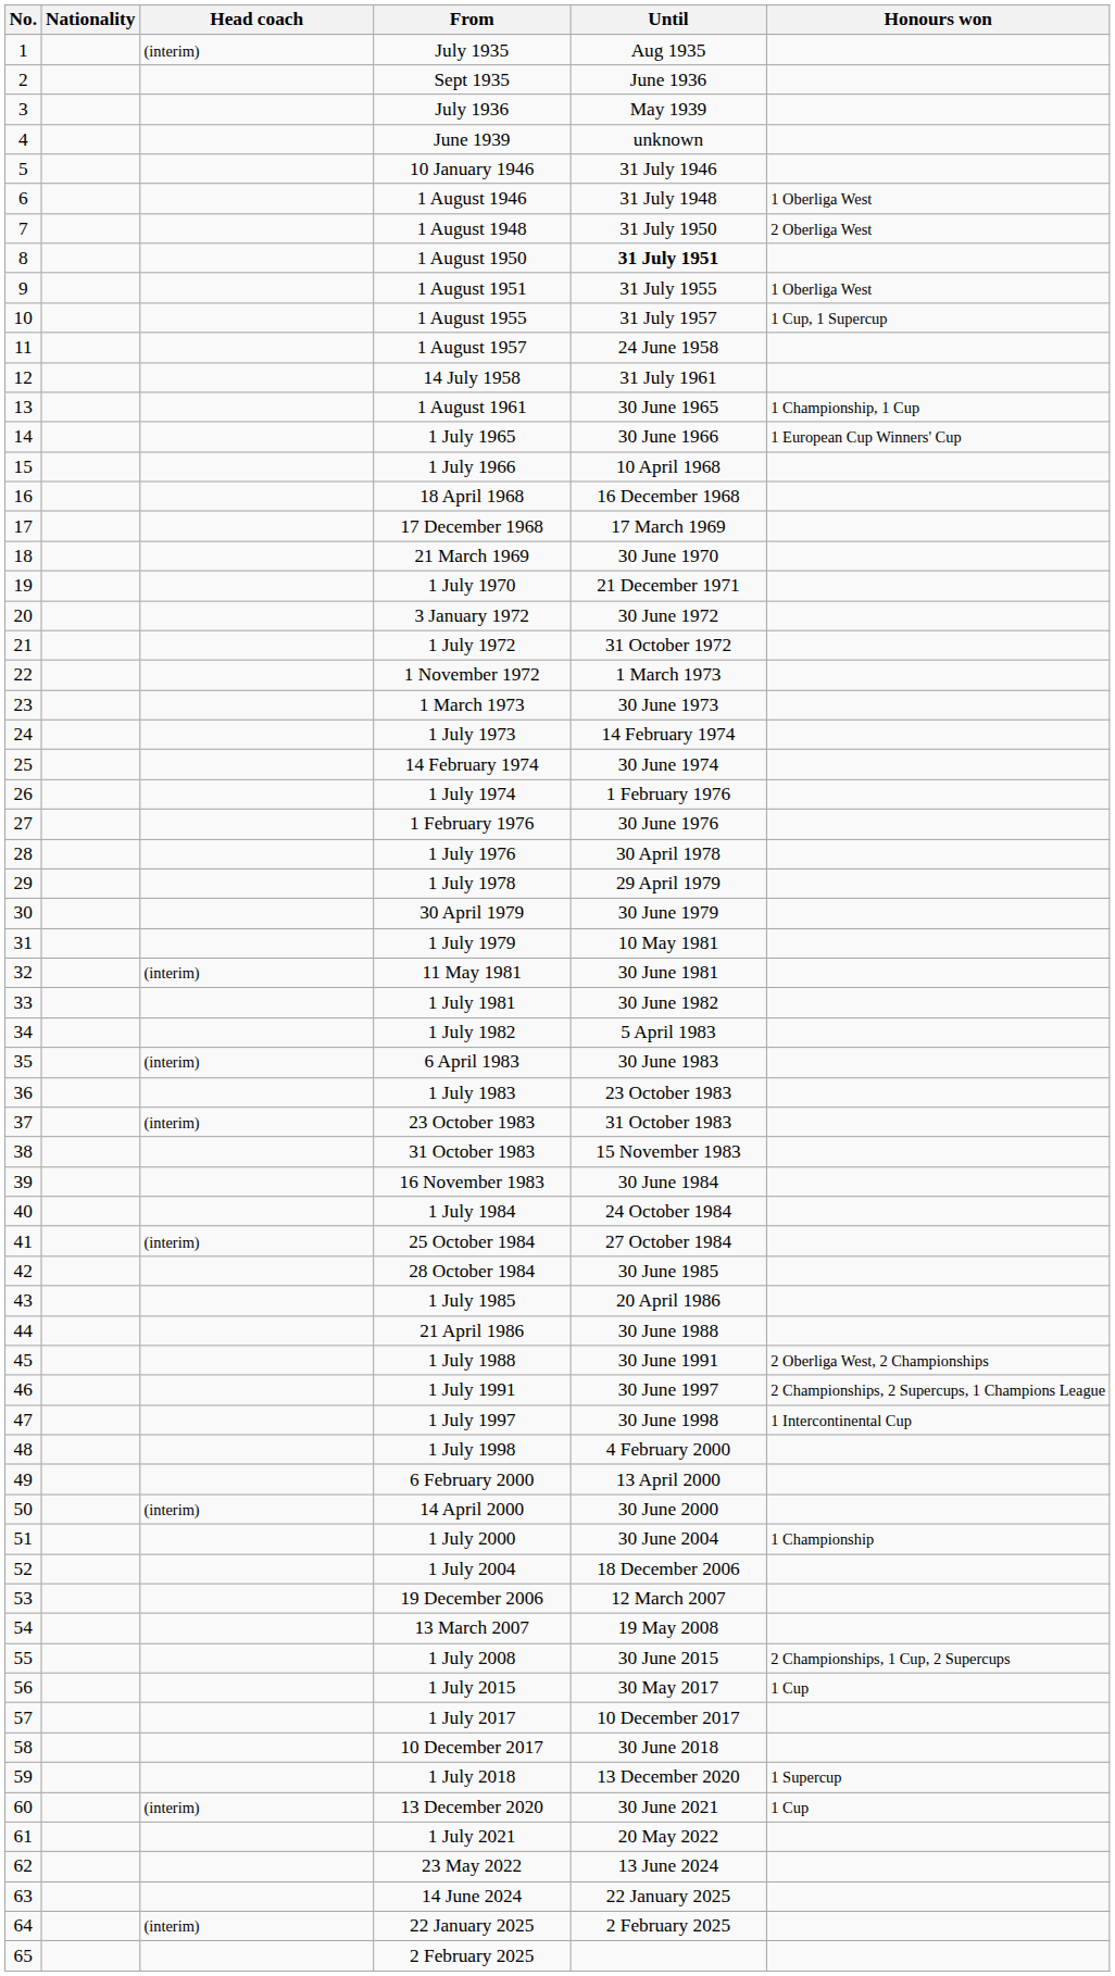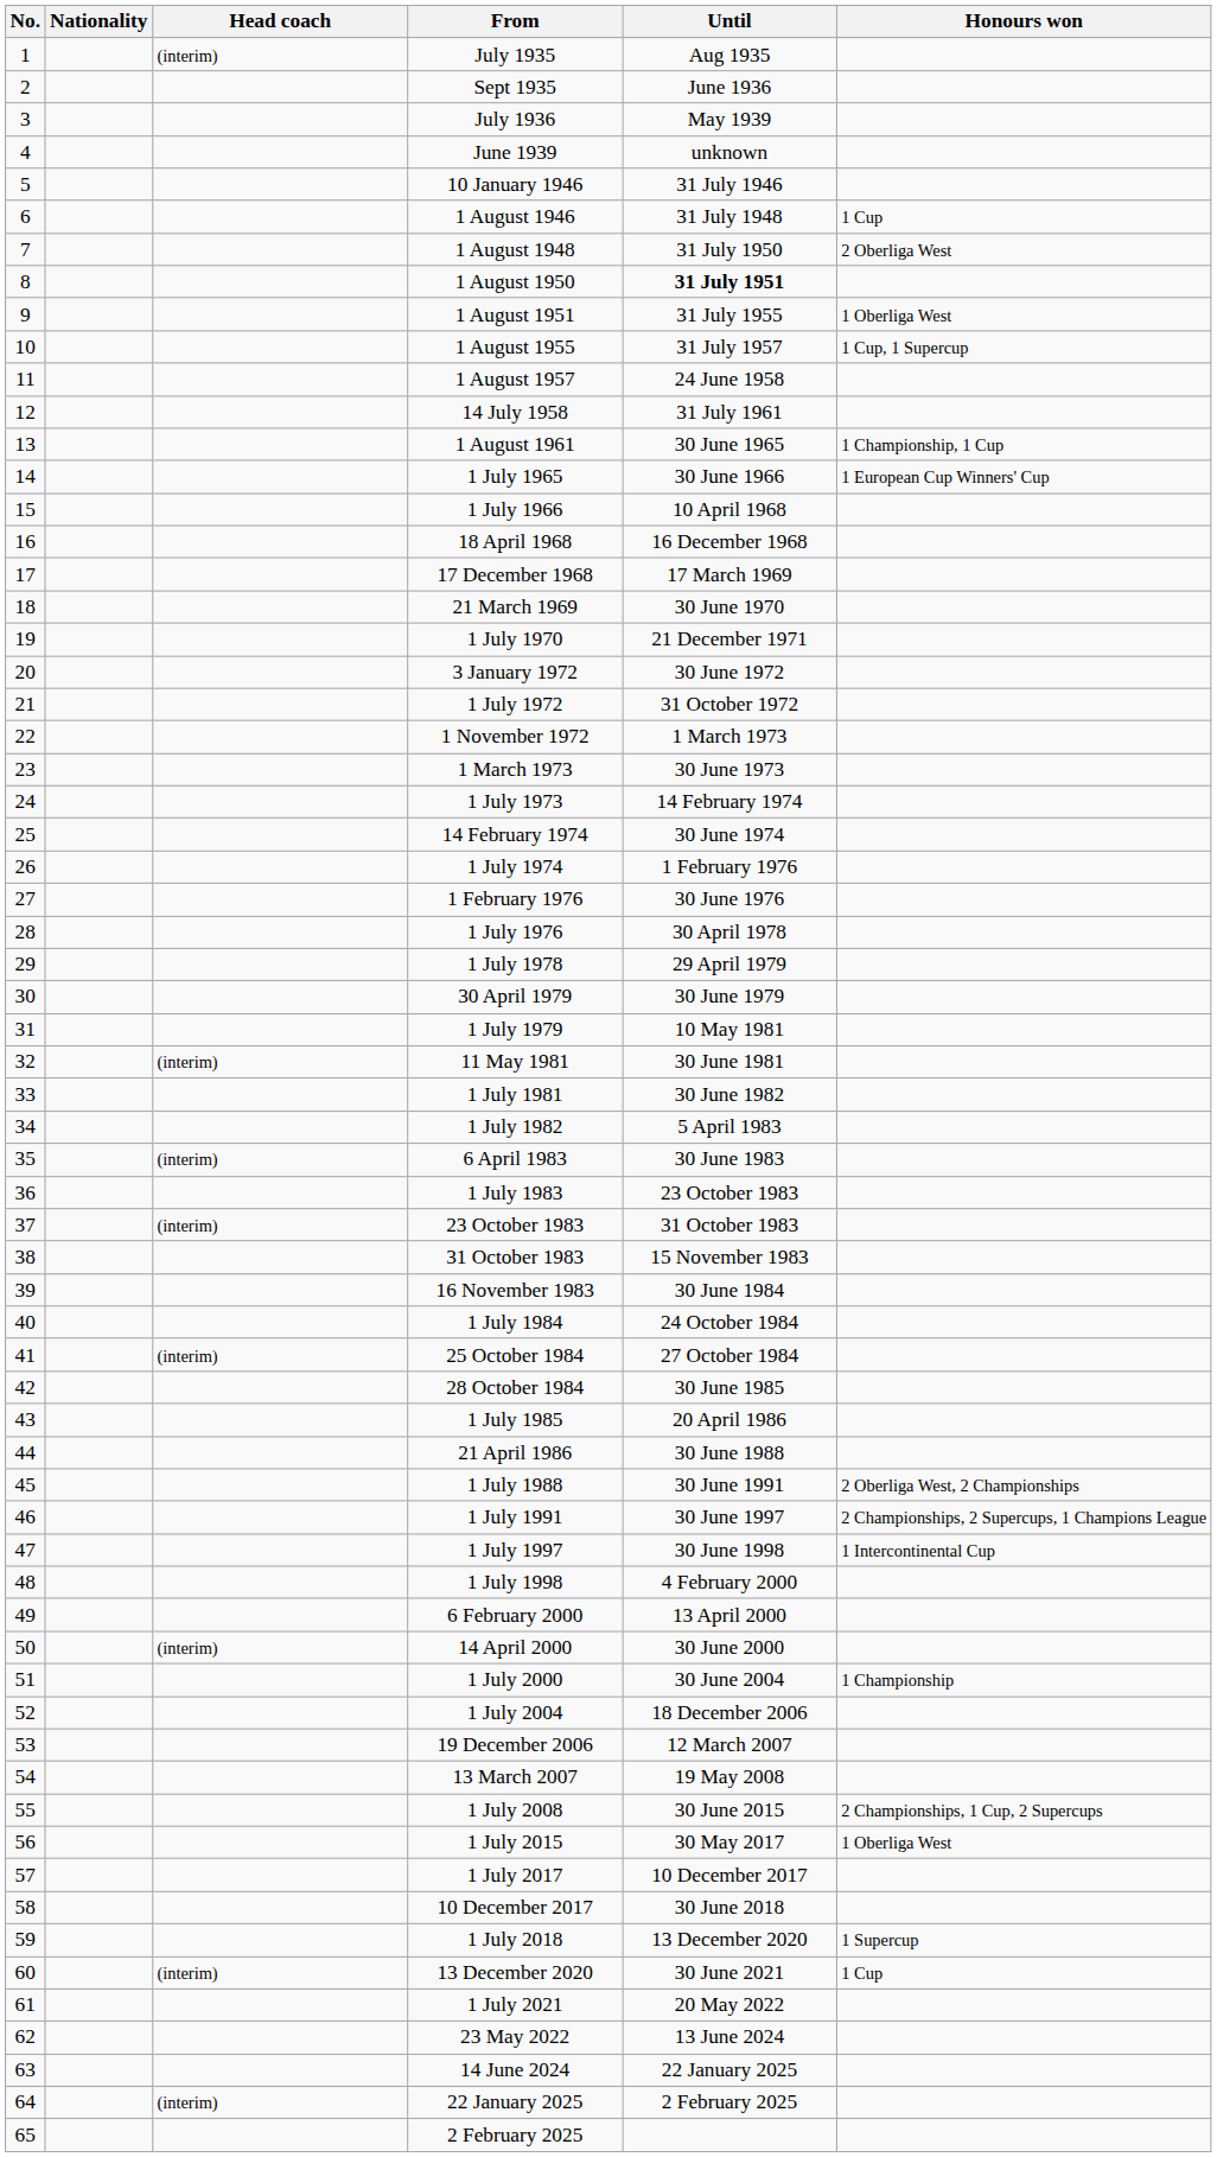 <table class="wikitable" style="text-align:center">
 <tr>
 <th>No.</th>
 <th>Nationality</th>
 <th style="width:12em">Head coach</th>
 <th style="width:10em">From</th>
 <th style="width:10em">Until</th>
 <th>Honours won</th>
 </tr>
 <tr>
 <td>1</td>
 <td></td>
 <td align=left> <small>(interim)</small></td>
 <td>July 1935</td>
 <td>Aug 1935</td>
 <td></td>
 </tr>
 <tr>
 <td>2</td>
 <td></td>
 <td align=left></td>
 <td>Sept 1935</td>
 <td>June 1936</td>
 <td></td>
 </tr>
 <tr>
 <td>3</td>
 <td></td>
 <td align=left></td>
 <td>July 1936</td>
 <td>May 1939</td>
 <td></td>
 </tr>
 <tr>
 <td>4</td>
 <td></td>
 <td align=left></td>
 <td>June 1939</td>
 <td>unknown</td>
 <td></td>
 </tr>
 <tr>
 <td>5</td>
 <td></td>
 <td align=left></td>
 <td>10 January 1946</td>
 <td>31 July 1946</td>
 <td></td>
 </tr>
 <tr>
 <td>6</td>
 <td></td>
 <td align=left></td>
 <td>1 August 1946</td>
 <td>31 July 1948</td>
-<td align=left><small>1 Oberliga West</small></td>
+<td align=left><small>1 Cup</small></td>
 </tr>
 <tr>
 <td>7</td>
 <td></td>
 <td align=left></td>
 <td>1 August 1948</td>
 <td>31 July 1950</td>
 <td align=left><small>2 Oberliga West</small></td>
 </tr>
 <tr>
 <td>8</td>
 <td></td>
 <td align=left></td>
 <td>1 August 1950</td>
 <td><strong>31 July 1951</strong></td>
 <td></td>
 </tr>
 <tr>
 <td>9</td>
 <td></td>
 <td align=left></td>
 <td>1 August 1951</td>
 <td>31 July 1955</td>
 <td align=left><small>1 Oberliga West</small></td>
 </tr>
 <tr>
 <td>10</td>
 <td></td>
 <td align=left></td>
 <td>1 August 1955</td>
 <td>31 July 1957</td>
 <td align=left><small>1 Cup, 1 Supercup</small></td>
 </tr>
 <tr>
 <td>11</td>
 <td></td>
 <td align=left></td>
 <td>1 August 1957</td>
 <td>24 June 1958</td>
 <td></td>
 </tr>
 <tr>
 <td>12</td>
 <td></td>
 <td align=left></td>
 <td>14 July 1958</td>
 <td>31 July 1961</td>
 <td></td>
 </tr>
 <tr>
 <td>13</td>
 <td></td>
 <td align=left></td>
 <td>1 August 1961</td>
 <td>30 June 1965</td>
 <td align=left><small>1 Championship, 1 Cup</small></td>
 </tr>
 <tr>
 <td>14</td>
 <td></td>
 <td align=left></td>
 <td>1 July 1965</td>
 <td>30 June 1966</td>
 <td align=left><small>1 European Cup Winners' Cup</small></td>
 </tr>
 <tr>
 <td>15</td>
 <td></td>
 <td align=left></td>
 <td>1 July 1966</td>
 <td>10 April 1968</td>
 <td></td>
 </tr>
 <tr>
 <td>16</td>
 <td></td>
 <td align=left></td>
 <td>18 April 1968</td>
 <td>16 December 1968</td>
 <td></td>
 </tr>
 <tr>
 <td>17</td>
 <td></td>
 <td align=left></td>
 <td>17 December 1968</td>
 <td>17 March 1969</td>
 <td></td>
 </tr>
 <tr>
 <td>18</td>
 <td></td>
 <td align=left></td>
 <td>21 March 1969</td>
 <td>30 June 1970</td>
 <td></td>
 </tr>
 <tr>
 <td>19</td>
 <td></td>
 <td align=left></td>
 <td>1 July 1970</td>
 <td>21 December 1971</td>
 <td></td>
 </tr>
 <tr>
 <td>20</td>
 <td></td>
 <td align=left></td>
 <td>3 January 1972</td>
 <td>30 June 1972</td>
 <td></td>
 </tr>
 <tr>
 <td>21</td>
 <td></td>
 <td align=left></td>
 <td>1 July 1972</td>
 <td>31 October 1972</td>
 <td></td>
 </tr>
 <tr>
 <td>22</td>
 <td></td>
 <td align=left></td>
 <td>1 November 1972</td>
 <td>1 March 1973</td>
 <td></td>
 </tr>
 <tr>
 <td>23</td>
 <td></td>
 <td align=left></td>
 <td>1 March 1973</td>
 <td>30 June 1973</td>
 <td></td>
 </tr>
 <tr>
 <td>24</td>
 <td></td>
 <td align=left></td>
 <td>1 July 1973</td>
 <td>14 February 1974</td>
 <td></td>
 </tr>
 <tr>
 <td>25</td>
 <td></td>
 <td align=left></td>
 <td>14 February 1974</td>
 <td>30 June 1974</td>
 <td></td>
 </tr>
 <tr>
 <td>26</td>
 <td></td>
 <td align=left></td>
 <td>1 July 1974</td>
 <td>1 February 1976</td>
 <td></td>
 </tr>
 <tr>
 <td>27</td>
 <td></td>
 <td align=left></td>
 <td>1 February 1976</td>
 <td>30 June 1976</td>
 <td></td>
 </tr>
 <tr>
 <td>28</td>
 <td></td>
 <td align=left></td>
 <td>1 July 1976</td>
 <td>30 April 1978</td>
 <td></td>
 </tr>
 <tr>
 <td>29</td>
 <td></td>
 <td align=left></td>
 <td>1 July 1978</td>
 <td>29 April 1979</td>
 <td></td>
 </tr>
 <tr>
 <td>30</td>
 <td></td>
 <td align=left></td>
 <td>30 April 1979</td>
 <td>30 June 1979</td>
 <td></td>
 </tr>
 <tr>
 <td>31</td>
 <td></td>
 <td align=left></td>
 <td>1 July 1979</td>
 <td>10 May 1981</td>
 <td></td>
 </tr>
 <tr>
 <td>32</td>
 <td></td>
 <td align=left> <small>(interim)</small></td>
 <td>11 May 1981</td>
 <td>30 June 1981</td>
 <td></td>
 </tr>
 <tr>
 <td>33</td>
 <td></td>
 <td align=left></td>
 <td>1 July 1981</td>
 <td>30 June 1982</td>
 <td></td>
 </tr>
 <tr>
 <td>34</td>
 <td></td>
 <td align=left></td>
 <td>1 July 1982</td>
 <td>5 April 1983</td>
 <td></td>
 </tr>
 <tr>
 <td>35</td>
 <td></td>
 <td align=left> <small>(interim)</small></td>
 <td>6 April 1983</td>
 <td>30 June 1983</td>
 <td></td>
 </tr>
 <tr>
 <td>36</td>
 <td></td>
 <td align=left></td>
 <td>1 July 1983</td>
 <td>23 October 1983</td>
 <td></td>
 </tr>
 <tr>
 <td>37</td>
 <td></td>
 <td align=left> <small>(interim)</small></td>
 <td>23 October 1983</td>
 <td>31 October 1983</td>
 <td></td>
 </tr>
 <tr>
 <td>38</td>
 <td></td>
 <td align=left></td>
 <td>31 October 1983</td>
 <td>15 November 1983</td>
 <td></td>
 </tr>
 <tr>
 <td>39</td>
 <td></td>
 <td align=left></td>
 <td>16 November 1983</td>
 <td>30 June 1984</td>
 <td></td>
 </tr>
 <tr>
 <td>40</td>
 <td></td>
 <td align=left></td>
 <td>1 July 1984</td>
 <td>24 October 1984</td>
 <td></td>
 </tr>
 <tr>
 <td>41</td>
 <td></td>
 <td align=left> <small>(interim)</small></td>
 <td>25 October 1984</td>
 <td>27 October 1984</td>
 <td></td>
 </tr>
 <tr>
 <td>42</td>
 <td></td>
 <td align=left></td>
 <td>28 October 1984</td>
 <td>30 June 1985</td>
 <td></td>
 </tr>
 <tr>
 <td>43</td>
 <td></td>
 <td align=left></td>
 <td>1 July 1985</td>
 <td>20 April 1986</td>
 <td></td>
 </tr>
 <tr>
 <td>44</td>
 <td></td>
 <td align=left></td>
 <td>21 April 1986</td>
 <td>30 June 1988</td>
 <td></td>
 </tr>
 <tr>
 <td>45</td>
 <td></td>
 <td align=left></td>
 <td>1 July 1988</td>
 <td>30 June 1991</td>
 <td align=left><small>2 Oberliga West, 2 Championships</small></td>
 </tr>
 <tr>
 <td>46</td>
 <td></td>
 <td align=left></td>
 <td>1 July 1991</td>
 <td>30 June 1997</td>
 <td align=left><small>2 Championships, 2 Supercups, 1 Champions League</small></td>
 </tr>
 <tr>
 <td>47</td>
 <td></td>
 <td align=left></td>
 <td>1 July 1997</td>
 <td>30 June 1998</td>
 <td align=left><small>1 Intercontinental Cup</small></td>
 </tr>
 <tr>
 <td>48</td>
 <td></td>
 <td align=left></td>
 <td>1 July 1998</td>
 <td>4 February 2000</td>
 <td></td>
 </tr>
 <tr>
 <td>49</td>
 <td></td>
 <td align=left></td>
 <td>6 February 2000</td>
 <td>13 April 2000</td>
 <td></td>
 </tr>
 <tr>
 <td>50</td>
 <td></td>
 <td align=left> <small>(interim)</small></td>
 <td>14 April 2000</td>
 <td>30 June 2000</td>
 <td></td>
 </tr>
 <tr>
 <td>51</td>
 <td></td>
 <td align=left></td>
 <td>1 July 2000</td>
 <td>30 June 2004</td>
 <td align=left><small>1 Championship</small></td>
 </tr>
 <tr>
 <td>52</td>
 <td></td>
 <td align=left></td>
 <td>1 July 2004</td>
 <td>18 December 2006</td>
 <td></td>
 </tr>
 <tr>
 <td>53</td>
 <td></td>
 <td align=left></td>
 <td>19 December 2006</td>
 <td>12 March 2007</td>
 <td></td>
 </tr>
 <tr>
 <td>54</td>
 <td></td>
 <td align=left></td>
 <td>13 March 2007</td>
 <td>19 May 2008</td>
 <td></td>
 </tr>
 <tr>
 <td>55</td>
 <td></td>
 <td align=left></td>
 <td>1 July 2008</td>
 <td>30 June 2015</td>
 <td align=left><small>2 Championships, 1 Cup, 2 Supercups</small></td>
 </tr>
 <tr>
 <td>56</td>
 <td></td>
 <td align=left></td>
 <td>1 July 2015</td>
 <td>30 May 2017</td>
-<td align=left><small>1 Cup</small></td>
+<td align=left><small>1 Oberliga West</small></td>
 </tr>
 <tr>
 <td>57</td>
 <td></td>
 <td align=left></td>
 <td>1 July 2017</td>
 <td>10 December 2017</td>
 <td align=left></td>
 </tr>
 <tr>
 <td>58</td>
 <td></td>
 <td align=left></td>
 <td>10 December 2017</td>
 <td>30 June 2018</td>
 <td align=left></td>
 </tr>
 <tr>
 <td>59</td>
 <td></td>
 <td align=left></td>
 <td>1 July 2018</td>
 <td>13 December 2020</td>
 <td align=left><small>1 Supercup</small></td>
 </tr>
 <tr>
 <td>60</td>
 <td></td>
 <td align=left> <small>(interim)</small></td>
 <td>13 December 2020</td>
 <td>30 June 2021</td>
 <td align=left><small>1 Cup</small></td>
 </tr>
 <tr>
 <td>61</td>
 <td></td>
 <td align=left></td>
 <td>1 July 2021</td>
 <td>20 May 2022</td>
 <td></td>
 </tr>
 <tr>
 <td>62</td>
 <td></td>
 <td align=left></td>
 <td>23 May 2022</td>
 <td>13 June 2024</td>
 <td></td>
 </tr>
 <tr>
 <td>63</td>
 <td></td>
 <td align=left></td>
 <td>14 June 2024</td>
 <td>22 January 2025</td>
 <td></td>
 </tr>
 <tr>
 <td>64</td>
 <td></td>
 <td align=left> <small>(interim)</small></td>
 <td>22 January 2025</td>
 <td>2 February 2025</td>
 <td></td>
 </tr>
 <tr>
 <td>65</td>
 <td></td>
 <td align=left></td>
 <td>2 February 2025</td>
 <td></td>
 <td></td>
 </tr>
 <tr>
 </tr>
 </table>
